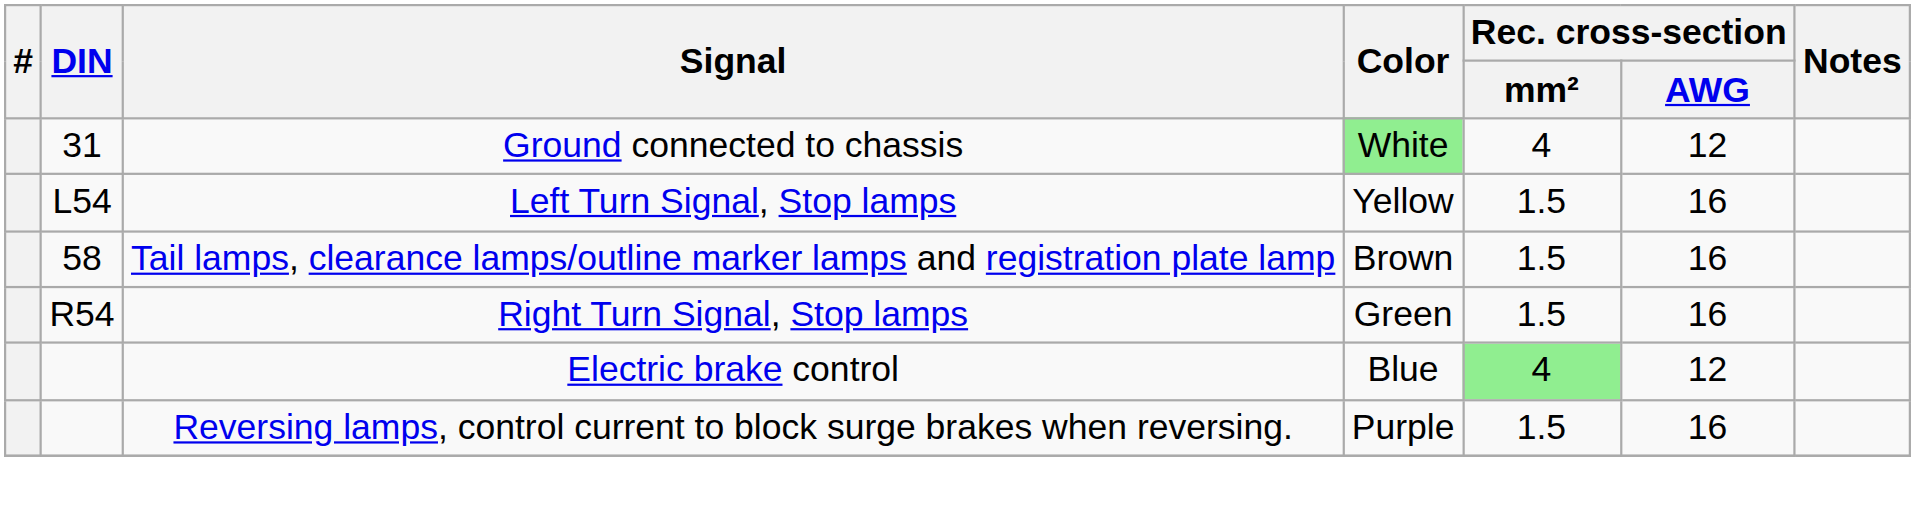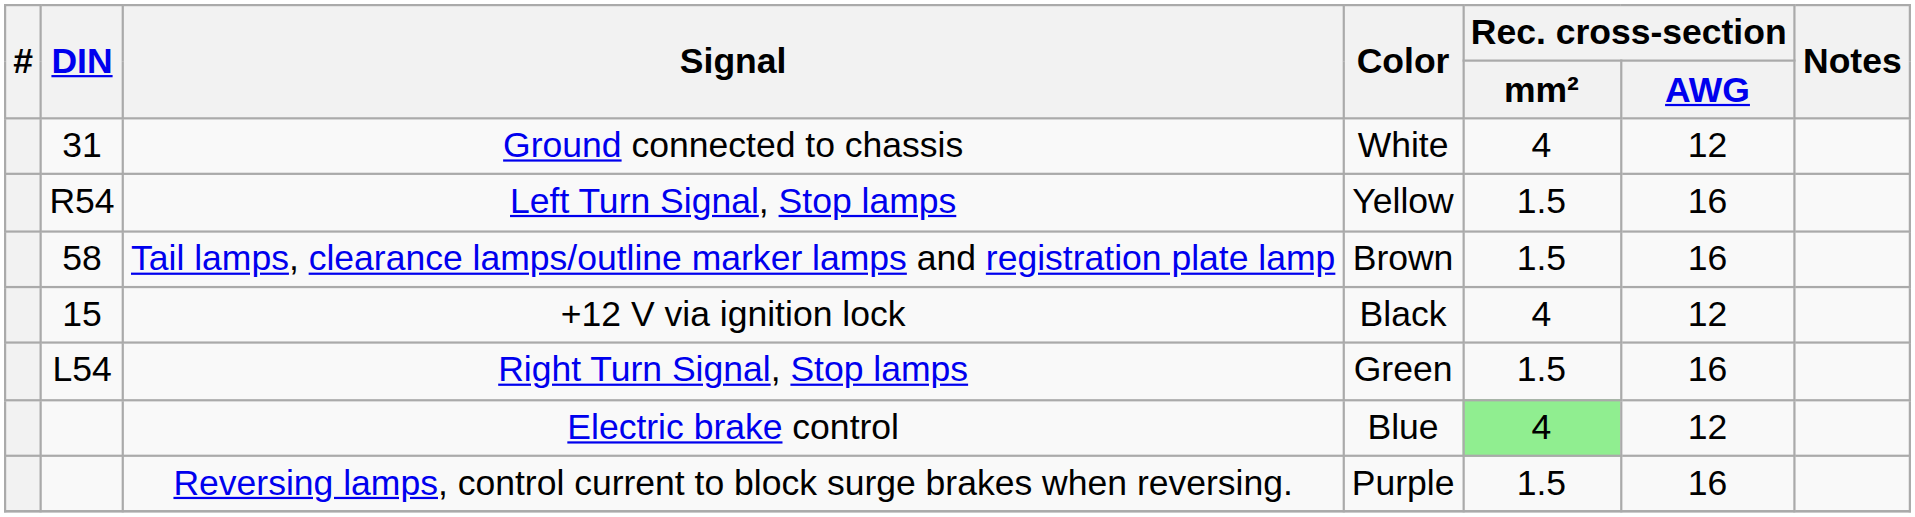 <table class="wikitable sortable" style="text-align: center">
 <tr>
 <th rowspan="2">#</th>
 <th rowspan="2"><a href='#'>DIN</a></th>
 <th rowspan="2">Signal</th>
 <th rowspan="2">Color</th>
 <th colspan="2">Rec. cross-section</th>
 <th rowspan="2">Notes</th>
 </tr>
 <tr>
 <th>mm²</th>
 <th><a href='#'>AWG</a></th>
 </tr>
 <tr>
 <th></th>
 <td>31</td>
 <td><a href='#'>Ground</a> connected to chassis</td>
-<td style="background: lightgreen;">White</td>
+<td>White</td>
 <td>4</td>
 <td>12</td>
 <td></td>
 </tr>
 <tr>
 <th></th>
-<td>L54</td>
+<td>R54</td>
 <td><a href='#'>Left Turn Signal</a>, <a href='#'>Stop lamps</a></td>
 <td>Yellow</td>
 <td>1.5</td>
 <td>16</td>
 <td></td>
 </tr>
 <tr>
 <th></th>
 <td>58</td>
 <td><a href='#'>Tail lamps</a>, <a href='#'>clearance lamps/outline marker lamps</a> and <a href='#'>registration plate lamp</a></td>
 <td>Brown</td>
 <td>1.5</td>
 <td>16</td>
 <td></td>
 </tr>
 <tr>
 <th></th>
-<td>R54</td>
+<td>15</td>
+<td>+12 V via ignition lock</td>
+<td>Black</td>
+<td>4</td>
+<td>12</td>
+<td></td>
+</tr>
+<tr>
+<th></th>
+<td>L54</td>
 <td><a href='#'>Right Turn Signal</a>, <a href='#'>Stop lamps</a></td>
 <td>Green</td>
 <td>1.5</td>
 <td>16</td>
 <td></td>
 </tr>
 <tr>
 <th></th>
 <td></td>
 <td><a href='#'>Electric brake</a> control</td>
 <td>Blue</td>
 <td style="background: lightgreen;">4</td>
 <td>12</td>
 <td></td>
 </tr>
 <tr>
 <th></th>
 <td></td>
 <td><a href='#'>Reversing lamps</a>, control current to block surge brakes when reversing.</td>
 <td>Purple</td>
 <td>1.5</td>
 <td>16</td>
 <td></td>
 </tr>
 <tr>
 </tr>
 </table>
